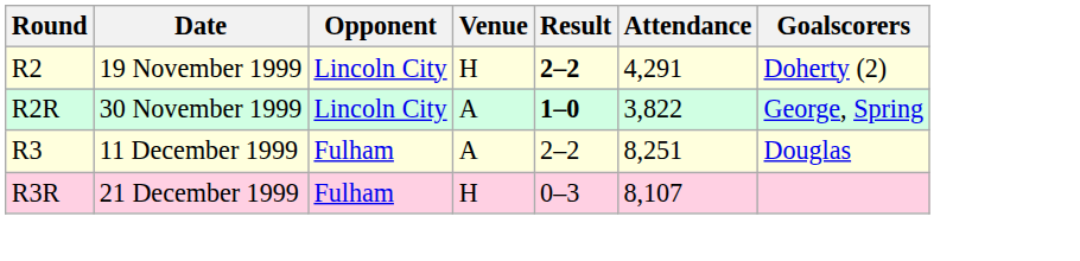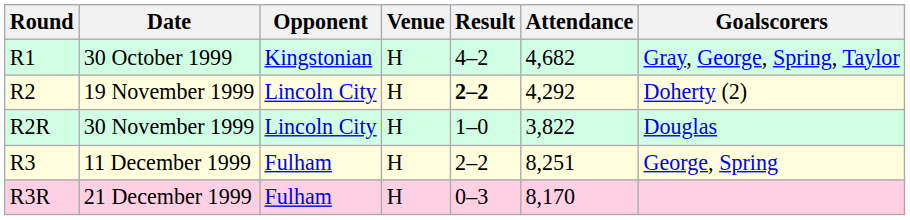 <table class="wikitable">
 <tr>
 <th>Round</th>
 <th>Date</th>
 <th>Opponent</th>
 <th>Venue</th>
 <th>Result</th>
 <th>Attendance</th>
 <th>Goalscorers</th>
 </tr>
+<tr style="background-color: #d0ffe3;">
+<td>R1</td>
+<td>30 October 1999</td>
+<td><a href='#'>Kingstonian</a></td>
+<td>H</td>
+<td>4–2</td>
+<td>4,682</td>
+<td><a href='#'>Gray</a>, <a href='#'>George</a>, <a href='#'>Spring</a>, <a href='#'>Taylor</a></td>
+</tr>
 <tr style="background-color: #ffffdd;">
 <td>R2</td>
 <td>19 November 1999</td>
 <td><a href='#'>Lincoln City</a></td>
 <td>H</td>
 <td><strong>2–2</strong></td>
-<td>4,291</td>
+<td>4,292</td>
 <td><a href='#'>Doherty</a> (2)</td>
 </tr>
 <tr style="background-color: #d0ffe3;">
 <td>R2R</td>
 <td>30 November 1999</td>
 <td><a href='#'>Lincoln City</a></td>
-<td>A</td>
-<td><strong>1–0</strong></td>
+<td>H</td>
+<td>1–0</td>
 <td>3,822</td>
-<td><a href='#'>George</a>, <a href='#'>Spring</a></td>
+<td><a href='#'>Douglas</a></td>
 </tr>
 <tr style="background-color: #ffffdd;">
 <td>R3</td>
 <td>11 December 1999</td>
 <td><a href='#'>Fulham</a></td>
-<td>A</td>
+<td>H</td>
 <td>2–2</td>
 <td>8,251</td>
-<td><a href='#'>Douglas</a></td>
+<td><a href='#'>George</a>, <a href='#'>Spring</a></td>
 </tr>
 <tr style="background-color: #ffd0e3;">
 <td>R3R</td>
 <td>21 December 1999</td>
 <td><a href='#'>Fulham</a></td>
 <td>H</td>
 <td>0–3</td>
-<td>8,107</td>
+<td>8,170</td>
 <td></td>
 </tr>
 </table>
